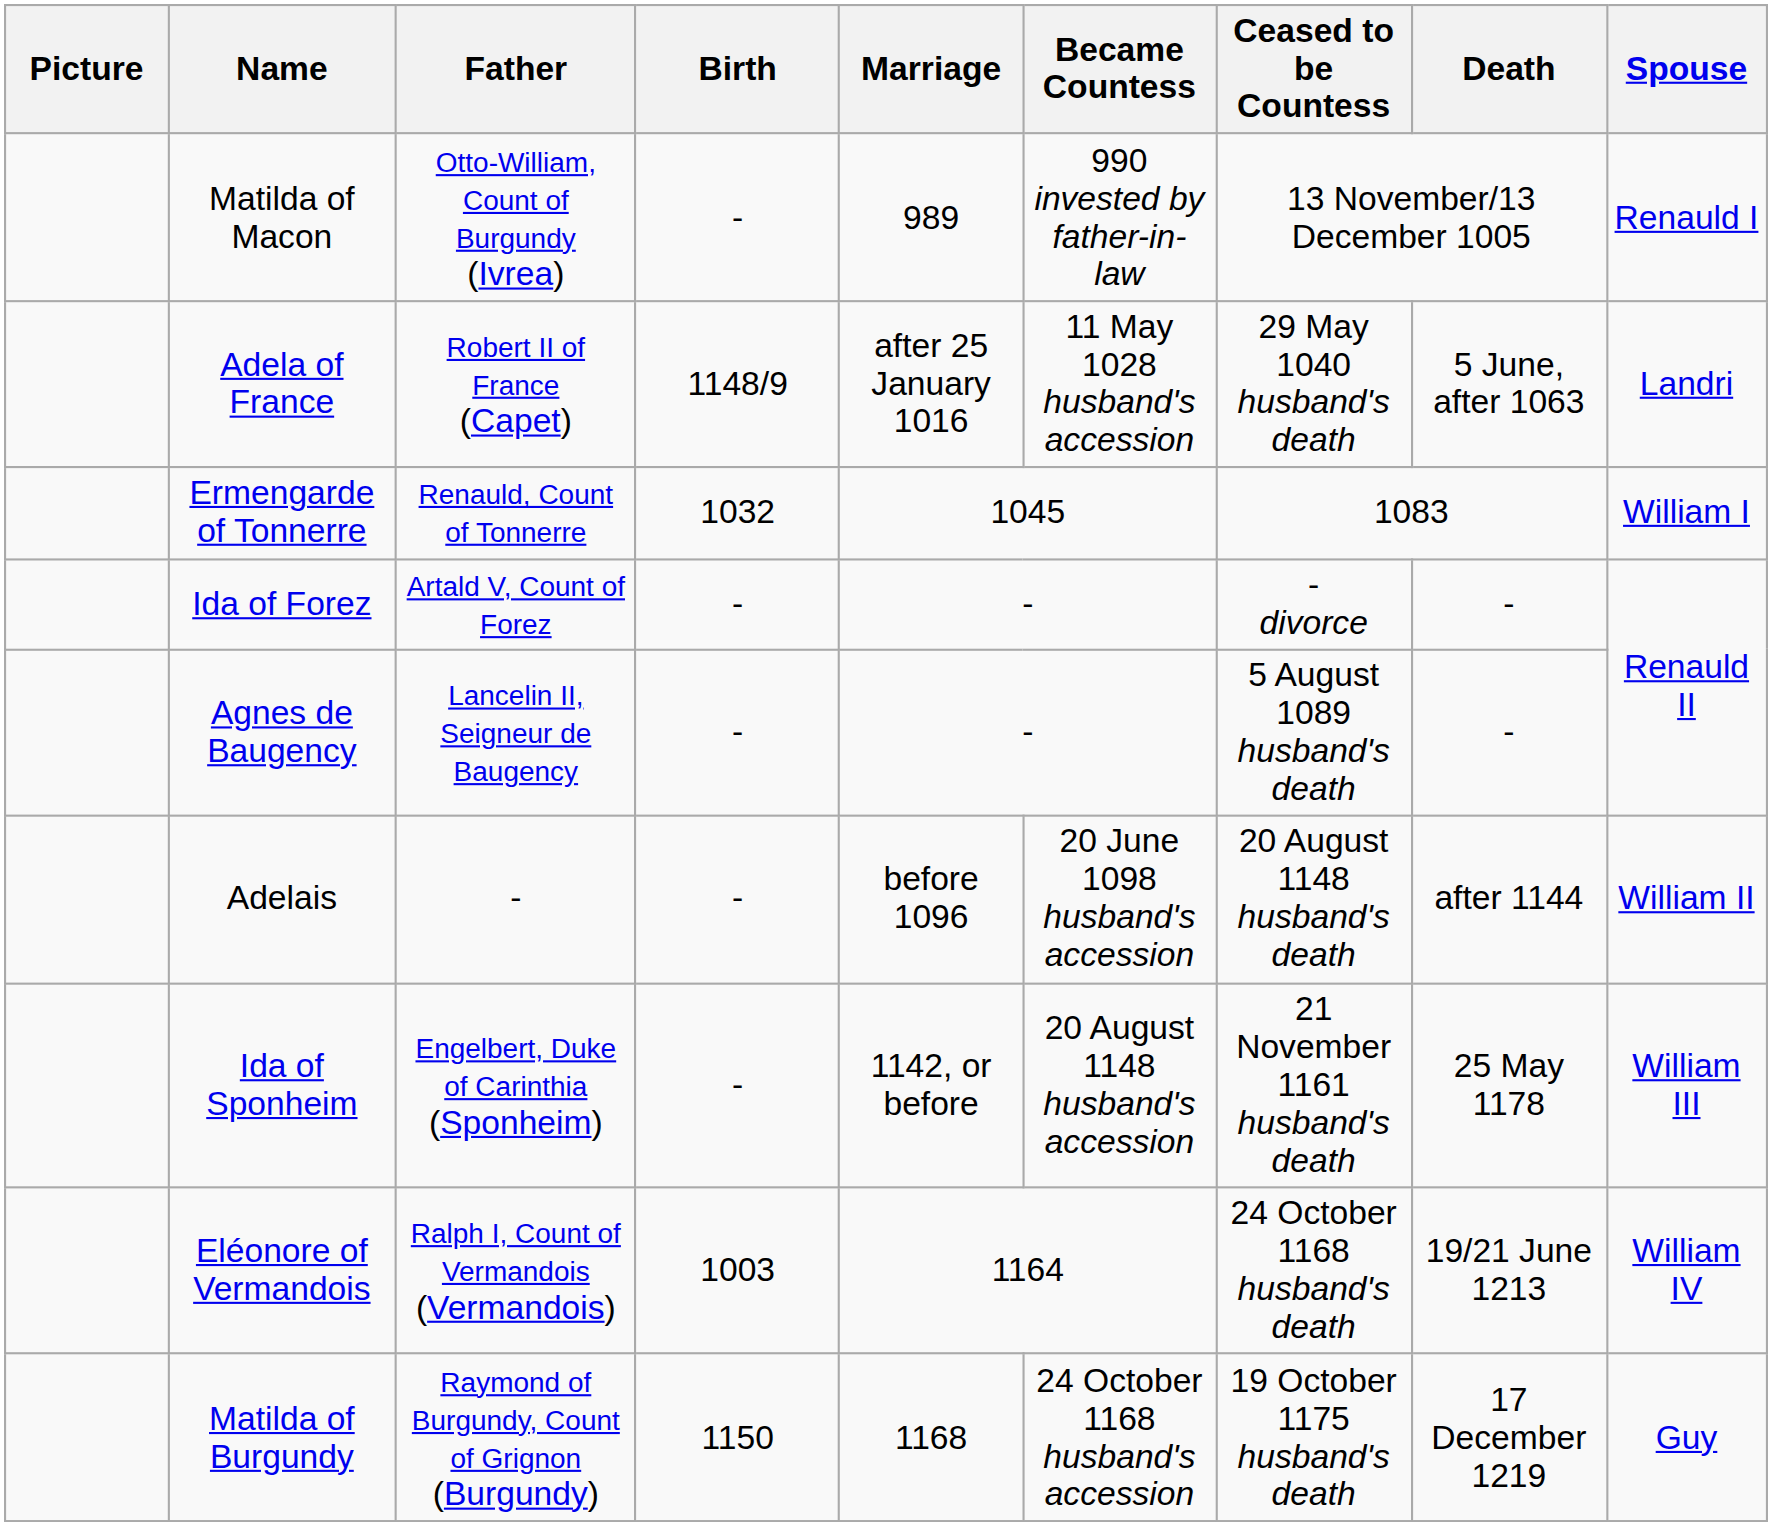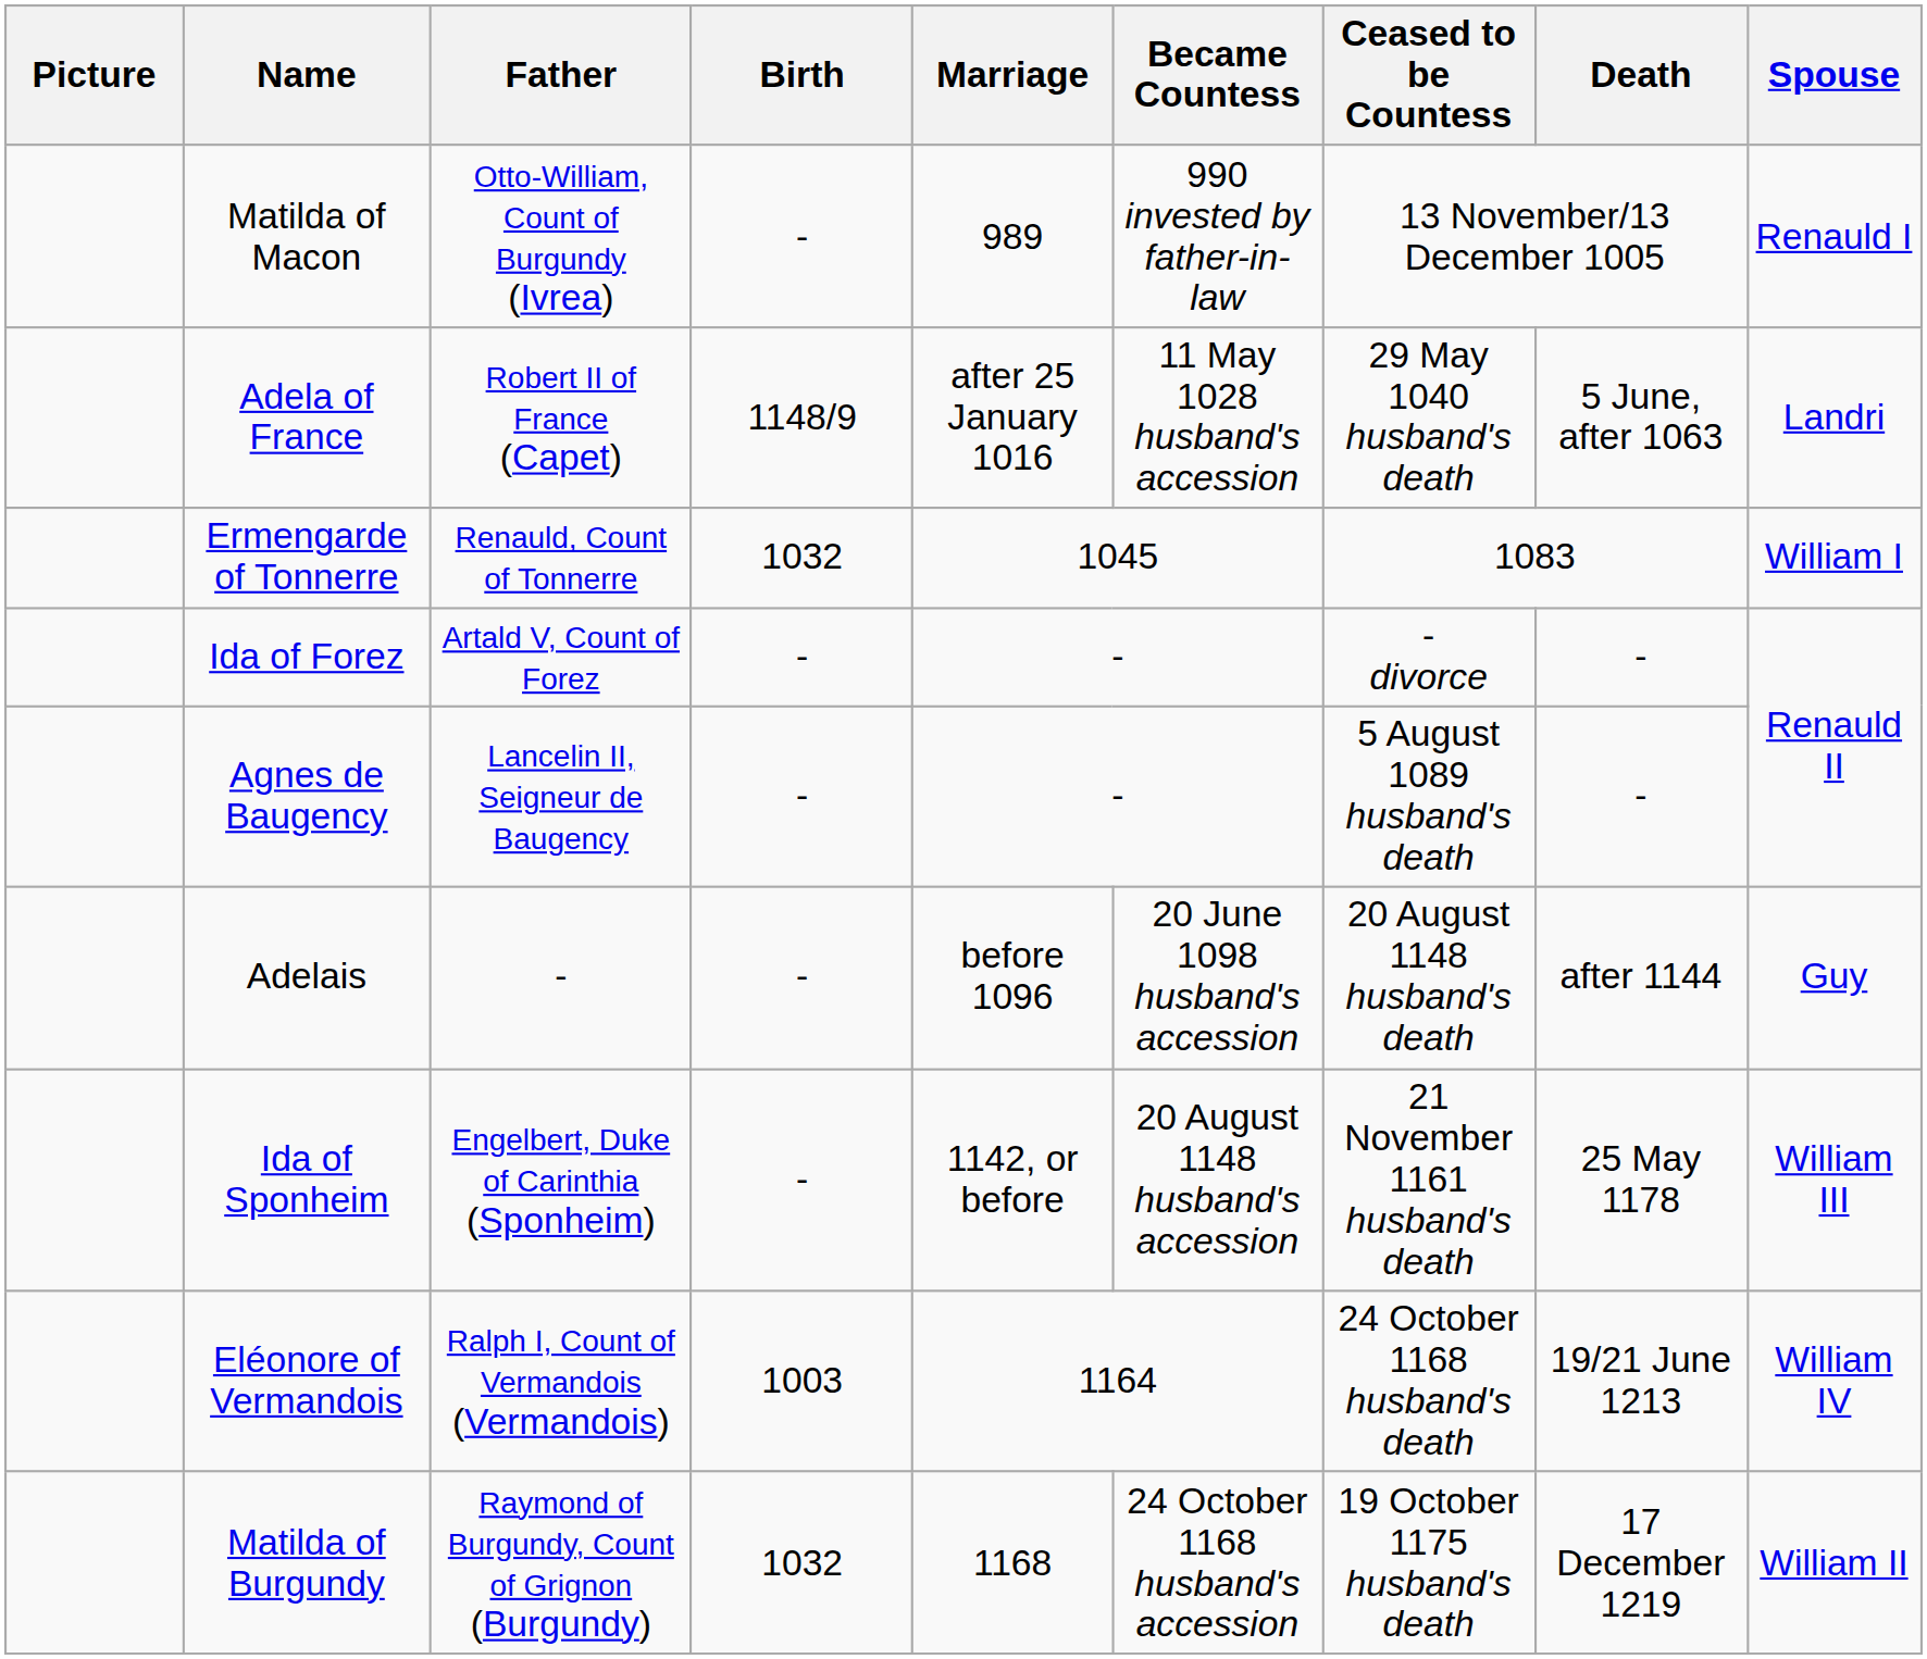 <table width=95% class="wikitable">
 <tr>
 <th width = "8%">Picture</th>
 <th width = "10%">Name</th>
 <th width = "9%">Father</th>
 <th width = "10%">Birth</th>
 <th width = "9%">Marriage</th>
 <th width = "9%">Became Countess</th>
 <th width = "9%">Ceased to be Countess</th>
 <th width = "9%">Death</th>
 <th width = "7%"><a href='#'>Spouse</a></th>
 </tr>
 <tr>
 <td align="center"></td>
 <td align="center">Matilda of Macon</td>
 <td align="center"><small><a href='#'>Otto-William, Count of Burgundy</a></small><br>(<a href='#'>Ivrea</a>)</td>
 <td align="center">-</td>
 <td align="center">989</td>
 <td align="center">990<br><em>invested by father-in-law</em></td>
 <td align="center" colspan="2">13 November/13 December 1005</td>
 <td align="center"><a href='#'>Renauld I</a></td>
 </tr>
 <tr>
 <td align="center"></td>
 <td align="center"><a href='#'>Adela of France</a></td>
 <td align="center"><small><a href='#'>Robert II of France</a></small><br>(<a href='#'>Capet</a>)</td>
 <td align="center">1148/9</td>
 <td align="center">after 25 January 1016</td>
 <td align="center">11 May 1028<br><em>husband's accession</em></td>
 <td align="center">29 May 1040<br><em>husband's death</em></td>
 <td align="center">5 June, after 1063</td>
 <td align="center"><a href='#'>Landri</a></td>
 </tr>
 <tr>
 <td align="center"></td>
 <td align="center"><a href='#'>Ermengarde of Tonnerre</a></td>
 <td align="center"><small><a href='#'>Renauld, Count of Tonnerre</a></small></td>
 <td align="center">1032</td>
 <td align="center" colspan="2">1045</td>
 <td align="center" colspan="2">1083</td>
 <td align="center"><a href='#'>William I</a></td>
 </tr>
 <tr>
 <td align="center"></td>
 <td align="center"><a href='#'>Ida of Forez</a></td>
 <td align="center"><small><a href='#'>Artald V, Count of Forez</a></small></td>
 <td align="center">-</td>
 <td align="center" colspan="2">-</td>
 <td align="center">-<br><em>divorce</em></td>
 <td align="center">-</td>
 <td align="center" rowspan="2"><a href='#'>Renauld II</a></td>
 </tr>
 <tr>
 <td align="center"></td>
 <td align="center"><a href='#'>Agnes de Baugency</a></td>
 <td align="center"><small><a href='#'>Lancelin II, Seigneur de Baugency</a></small></td>
 <td align="center">-</td>
 <td align="center" colspan="2">-</td>
 <td align="center">5 August 1089<br><em>husband's death</em></td>
 <td align="center">-</td>
 </tr>
 <tr>
 <td align="center"></td>
 <td align="center">Adelais</td>
 <td align="center">-</td>
 <td align="center">-</td>
 <td align="center">before 1096</td>
 <td align="center">20 June 1098<br><em>husband's accession</em></td>
 <td align="center">20 August 1148<br><em>husband's death</em></td>
 <td align="center">after 1144</td>
-<td align="center"><a href='#'>William II</a></td>
+<td align="center"><a href='#'>Guy</a></td>
 </tr>
 <tr>
 <td align="center"></td>
 <td align="center"><a href='#'>Ida of Sponheim</a></td>
 <td align="center"><small><a href='#'>Engelbert, Duke of Carinthia</a></small><br>(<a href='#'>Sponheim</a>)</td>
 <td align="center">-</td>
 <td align="center">1142, or before</td>
 <td align="center">20 August 1148<br><em>husband's accession</em></td>
 <td align="center">21 November 1161<br><em>husband's death</em></td>
 <td align="center">25 May 1178</td>
 <td align="center"><a href='#'>William III</a></td>
 </tr>
 <tr>
 <td align="center"></td>
 <td align="center"><a href='#'>Eléonore of Vermandois</a></td>
 <td align="center"><small><a href='#'>Ralph I, Count of Vermandois</a></small><br>(<a href='#'>Vermandois</a>)</td>
 <td align="center">1003</td>
 <td align="center" colspan="2">1164</td>
 <td align="center">24 October 1168<br><em>husband's death</em></td>
 <td align="center">19/21 June 1213</td>
 <td align="center"><a href='#'>William IV</a></td>
 </tr>
 <tr>
 <td align="center"></td>
 <td align="center"><a href='#'>Matilda of Burgundy</a></td>
 <td align="center"><small><a href='#'>Raymond of Burgundy, Count of Grignon</a></small><br>(<a href='#'>Burgundy</a>)</td>
-<td align="center">1150</td>
+<td align="center">1032</td>
 <td align="center">1168</td>
 <td align="center">24 October 1168<br><em>husband's accession</em></td>
 <td align="center">19 October 1175<br><em>husband's death</em></td>
 <td align="center">17 December 1219</td>
-<td align="center"><a href='#'>Guy</a></td>
+<td align="center"><a href='#'>William II</a></td>
 </tr>
 <tr>
 </tr>
 </table>
